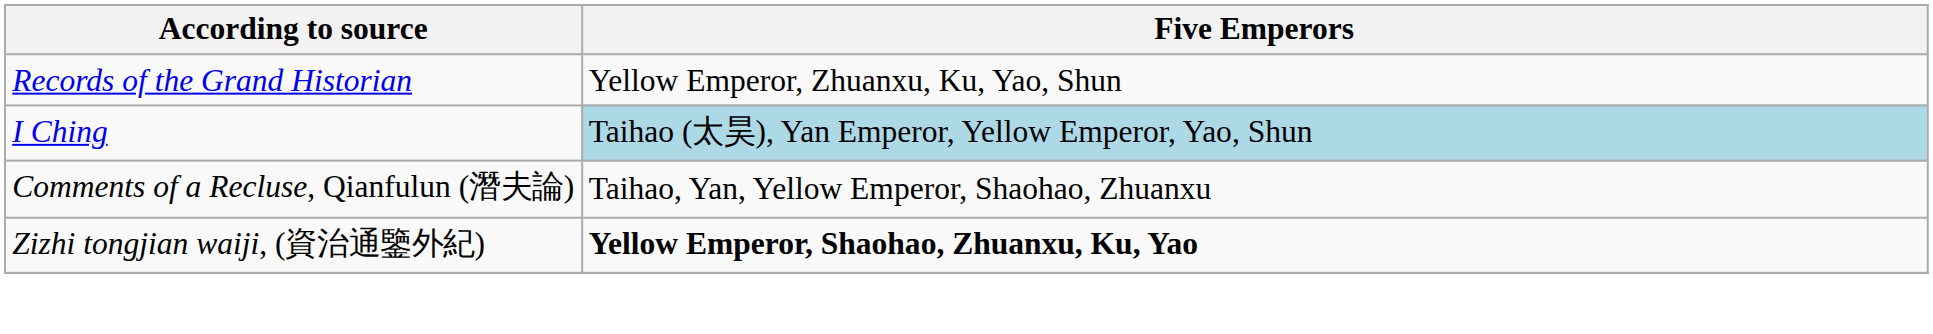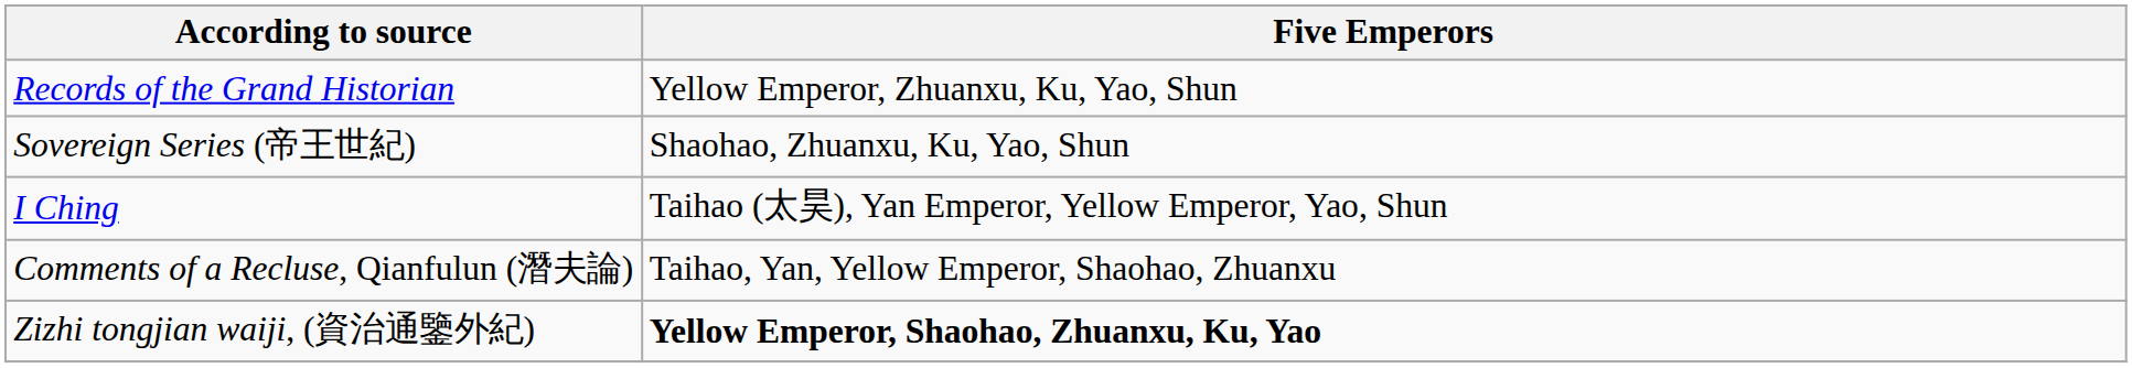 <table class="wikitable sortable">
 <tr>
 <th width=30%>According to source</th>
 <th width=70%>Five Emperors</th>
 </tr>
 <tr>
 <td><em><a href='#'>Records of the Grand Historian</a></em></td>
 <td>Yellow Emperor, Zhuanxu, Ku, Yao, Shun</td>
 </tr>
 <tr>
+<td><em>Sovereign Series</em> (帝王世紀)</td>
+<td>Shaohao, Zhuanxu, Ku, Yao, Shun</td>
+</tr>
+<tr>
 <td><em><a href='#'>I Ching</a></em></td>
-<td style="background: lightblue;">Taihao (太昊), Yan Emperor, Yellow Emperor, Yao, Shun</td>
+<td>Taihao (太昊), Yan Emperor, Yellow Emperor, Yao, Shun</td>
 </tr>
 <tr>
 <td><em>Comments of a Recluse</em>, Qianfulun (潛夫論)</td>
 <td>Taihao, Yan, Yellow Emperor, Shaohao, Zhuanxu</td>
 </tr>
 <tr>
 <td><em>Zizhi tongjian waiji</em>, (資治通鑒外紀)</td>
 <td><strong>Yellow Emperor, Shaohao, Zhuanxu, Ku, Yao</strong></td>
 </tr>
 <tr>
 </tr>
 </table>
